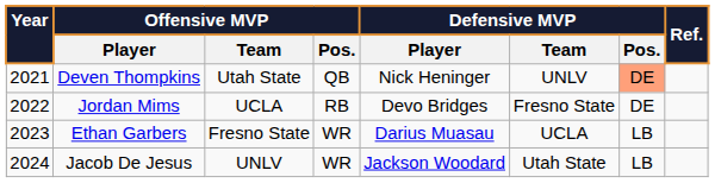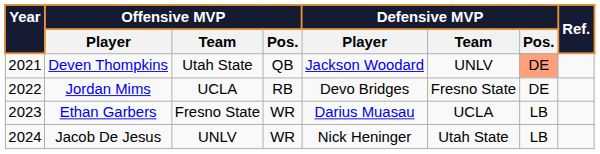 <table class="wikitable" style="text-align:center">
 <tr>
 <th style="background:#151b33; color:#FFFFFF; border: 2px solid #e79537;" rowspan=2 valign="top">Year</th>
 <th style="background:#151b33; color:#FFFFFF; border: 2px solid #e79537;" colspan=3 valign="center">Offensive MVP</th>
 <th style="background:#151b33; color:#FFFFFF; border: 2px solid #e79537;" colspan=3 valign="center">Defensive MVP</th>
 <th style="background:#151b33; color:#FFFFFF; border: 2px solid #e79537;" rowspan=2 valign="center">Ref.</th>
 </tr>
 <tr>
 <th>Player</th>
 <th>Team</th>
 <th>Pos.</th>
 <th>Player</th>
 <th>Team</th>
 <th>Pos.</th>
 </tr>
 <tr>
 <td>2021</td>
 <td><a href='#'>Deven Thompkins</a></td>
 <td>Utah State</td>
 <td>QB</td>
-<td>Nick Heninger</td>
+<td><a href='#'>Jackson Woodard</a></td>
 <td>UNLV</td>
 <td style="background: lightsalmon;">DE</td>
 <td></td>
 </tr>
 <tr>
 <td>2022</td>
 <td><a href='#'>Jordan Mims</a></td>
 <td>UCLA</td>
 <td>RB</td>
 <td>Devo Bridges</td>
 <td>Fresno State</td>
 <td>DE</td>
 <td></td>
 </tr>
 <tr>
 <td>2023</td>
 <td><a href='#'>Ethan Garbers</a></td>
 <td>Fresno State</td>
 <td>WR</td>
 <td><a href='#'>Darius Muasau</a></td>
 <td>UCLA</td>
 <td>LB</td>
 <td></td>
 </tr>
 <tr>
 <td>2024</td>
 <td>Jacob De Jesus</td>
 <td>UNLV</td>
 <td>WR</td>
-<td><a href='#'>Jackson Woodard</a></td>
+<td>Nick Heninger</td>
 <td>Utah State</td>
 <td>LB</td>
 <td></td>
 </tr>
 </table>
